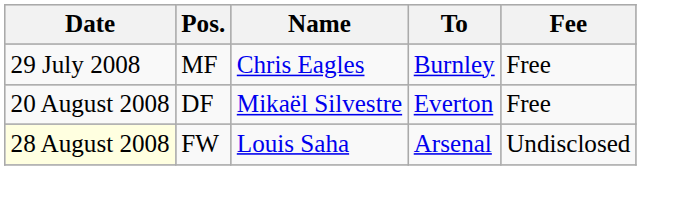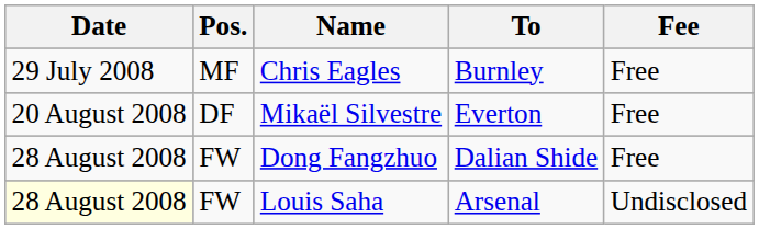 <table class="wikitable">
 <tr>
 <th>Date</th>
 <th>Pos.</th>
 <th>Name</th>
 <th>To</th>
 <th>Fee</th>
 </tr>
 <tr>
 <td>29 July 2008</td>
 <td>MF</td>
 <td> <a href='#'>Chris Eagles</a></td>
 <td> <a href='#'>Burnley</a></td>
 <td>Free</td>
 </tr>
 <tr>
 <td>20 August 2008</td>
 <td>DF</td>
 <td> <a href='#'>Mikaël Silvestre</a></td>
 <td> <a href='#'>Everton</a></td>
 <td>Free</td>
 </tr>
 <tr>
+<td>28 August 2008</td>
+<td>FW</td>
+<td> <a href='#'>Dong Fangzhuo</a></td>
+<td> <a href='#'>Dalian Shide</a></td>
+<td>Free</td>
+</tr>
+<tr>
 <td style="background: lightyellow;">28 August 2008</td>
 <td>FW</td>
 <td> <a href='#'>Louis Saha</a></td>
 <td> <a href='#'>Arsenal</a></td>
 <td>Undisclosed</td>
 </tr>
 </table>
